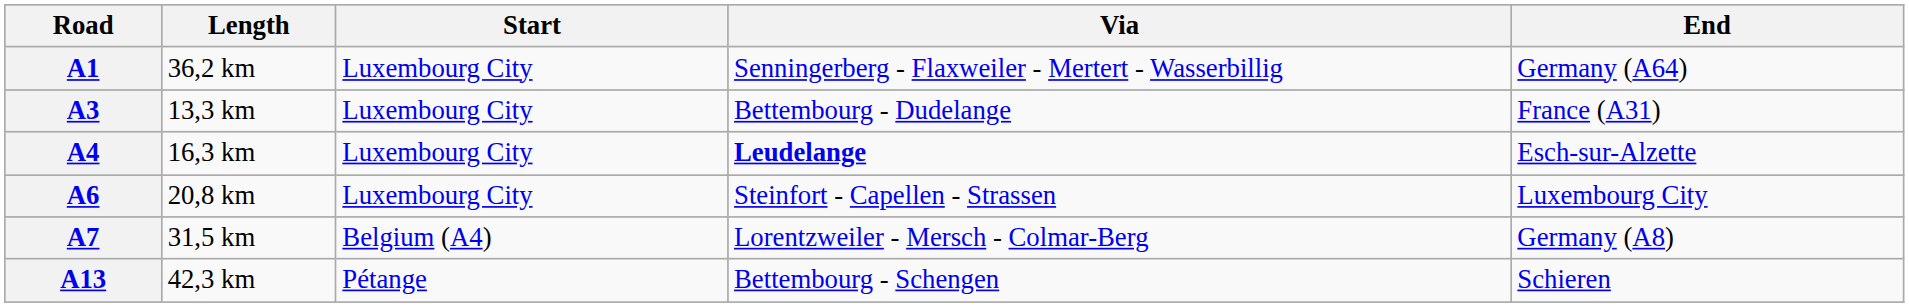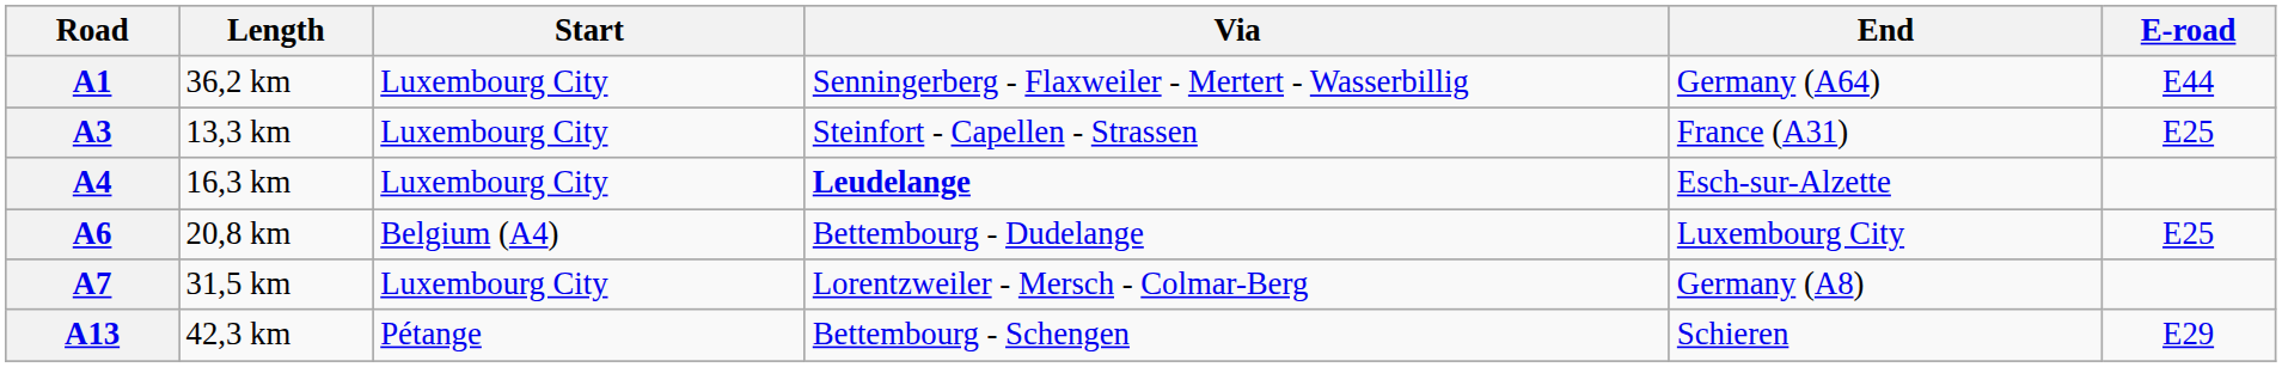 <table width=90% class="wikitable">
 <tr>
 <th width=4%>Road</th>
 <th width=4%>Length</th>
 <th width=10%>Start</th>
 <th width=20%>Via</th>
 <th width=10%>End</th>
+<th width=4%><a href='#'>E-road</a></th>
 </tr>
 <tr>
 <th><a href='#'>A1</a></th>
 <td>36,2 km</td>
 <td><a href='#'>Luxembourg City</a></td>
 <td><a href='#'>Senningerberg</a> - <a href='#'>Flaxweiler</a> - <a href='#'>Mertert</a> - <a href='#'>Wasserbillig</a></td>
 <td> <a href='#'>Germany</a> (<a href='#'>A64</a>)</td>
+<td align="center"><a href='#'>E44</a></td>
 </tr>
 <tr>
 <th><a href='#'>A3</a></th>
 <td>13,3 km</td>
 <td><a href='#'>Luxembourg City</a></td>
-<td><a href='#'>Bettembourg</a> - <a href='#'>Dudelange</a></td>
+<td><a href='#'>Steinfort</a> - <a href='#'>Capellen</a> - <a href='#'>Strassen</a></td>
 <td> <a href='#'>France</a> (<a href='#'>A31</a>)</td>
+<td align="center"><a href='#'>E25</a></td>
 </tr>
 <tr>
 <th><a href='#'>A4</a></th>
 <td>16,3 km</td>
 <td><a href='#'>Luxembourg City</a></td>
 <td><strong><a href='#'>Leudelange</a></strong></td>
 <td><a href='#'>Esch-sur-Alzette</a></td>
+<td align="center"></td>
 </tr>
 <tr>
 <th><a href='#'>A6</a></th>
 <td>20,8 km</td>
+<td> <a href='#'>Belgium</a> (<a href='#'>A4</a>)</td>
+<td><a href='#'>Bettembourg</a> - <a href='#'>Dudelange</a></td>
 <td><a href='#'>Luxembourg City</a></td>
-<td><a href='#'>Steinfort</a> - <a href='#'>Capellen</a> - <a href='#'>Strassen</a></td>
-<td><a href='#'>Luxembourg City</a></td>
+<td align="center"><a href='#'>E25</a></td>
 </tr>
 <tr>
 <th><a href='#'>A7</a></th>
 <td>31,5 km</td>
-<td> <a href='#'>Belgium</a> (<a href='#'>A4</a>)</td>
+<td><a href='#'>Luxembourg City</a></td>
 <td><a href='#'>Lorentzweiler</a>  - <a href='#'>Mersch</a> - <a href='#'>Colmar-Berg</a></td>
 <td> <a href='#'>Germany</a> (<a href='#'>A8</a>)</td>
+<td align="center"></td>
 </tr>
 <tr>
 <th><a href='#'>A13</a></th>
 <td>42,3 km</td>
 <td><a href='#'>Pétange</a></td>
 <td><a href='#'>Bettembourg</a> - <a href='#'>Schengen</a></td>
 <td><a href='#'>Schieren</a></td>
+<td align="center"><a href='#'>E29</a></td>
 </tr>
 </table>
